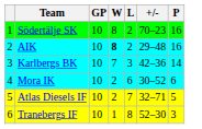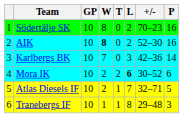 <table class="wikitable">
 <tr>
 <th></th>
 <th>Team</th>
 <th>GP</th>
 <th>W</th>
+<th>T</th>
 <th>L</th>
 <th>+/-</th>
 <th>P</th>
 </tr>
 <tr style="background:#00FF00">
 <td>1</td>
 <td><a href='#'>Södertälje SK</a></td>
 <td>10</td>
 <td>8</td>
+<td>0</td>
 <td>2</td>
 <td>70–23</td>
 <td>16</td>
 </tr>
 <tr style="background:#00FFFF">
 <td>2</td>
 <td><a href='#'>AIK</a></td>
 <td>10</td>
 <td><strong>8</strong></td>
+<td>0</td>
 <td>2</td>
-<td>29–48</td>
+<td>52–30</td>
 <td>16</td>
 </tr>
 <tr style="background:#00FFFF">
 <td>3</td>
 <td><a href='#'>Karlbergs BK</a></td>
 <td>10</td>
 <td>7</td>
+<td>0</td>
 <td>3</td>
 <td>42–36</td>
 <td>14</td>
 </tr>
 <tr style="background:#00FFFF">
 <td>4</td>
 <td><a href='#'>Mora IK</a></td>
 <td>10</td>
 <td>2</td>
-<td>6</td>
+<td>2</td>
+<td><strong>6</strong></td>
 <td>30–52</td>
 <td>6</td>
 </tr>
 <tr style="background:#FFFF00">
 <td>5</td>
 <td><a href='#'>Atlas Diesels IF</a></td>
 <td>10</td>
 <td>2</td>
+<td>1</td>
 <td>7</td>
 <td>32–71</td>
 <td>5</td>
 </tr>
 <tr style="background:#FFFF00">
 <td>6</td>
 <td><a href='#'>Tranebergs IF</a></td>
 <td>10</td>
 <td>1</td>
+<td>1</td>
 <td>8</td>
-<td>52–30</td>
+<td>29–48</td>
 <td>3</td>
 </tr>
 </table>
